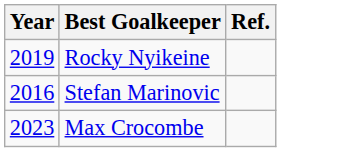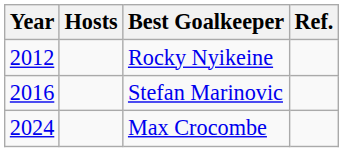 <table class=wikitable>
 <tr>
 <th>Year</th>
+<th>Hosts</th>
 <th>Best Goalkeeper</th>
 <th>Ref.</th>
 </tr>
 <tr>
-<td><a href='#'>2019</a></td>
+<td><a href='#'>2012</a></td>
+<td></td>
 <td> <a href='#'>Rocky Nyikeine</a></td>
 <td></td>
 </tr>
 <tr>
 <td><a href='#'>2016</a></td>
+<td></td>
 <td> <a href='#'>Stefan Marinovic</a></td>
 <td></td>
 </tr>
 <tr>
-<td><a href='#'>2023</a></td>
+<td><a href='#'>2024</a></td>
+<td> <br> </td>
 <td> <a href='#'>Max Crocombe</a></td>
 <td></td>
 </tr>
 </table>
